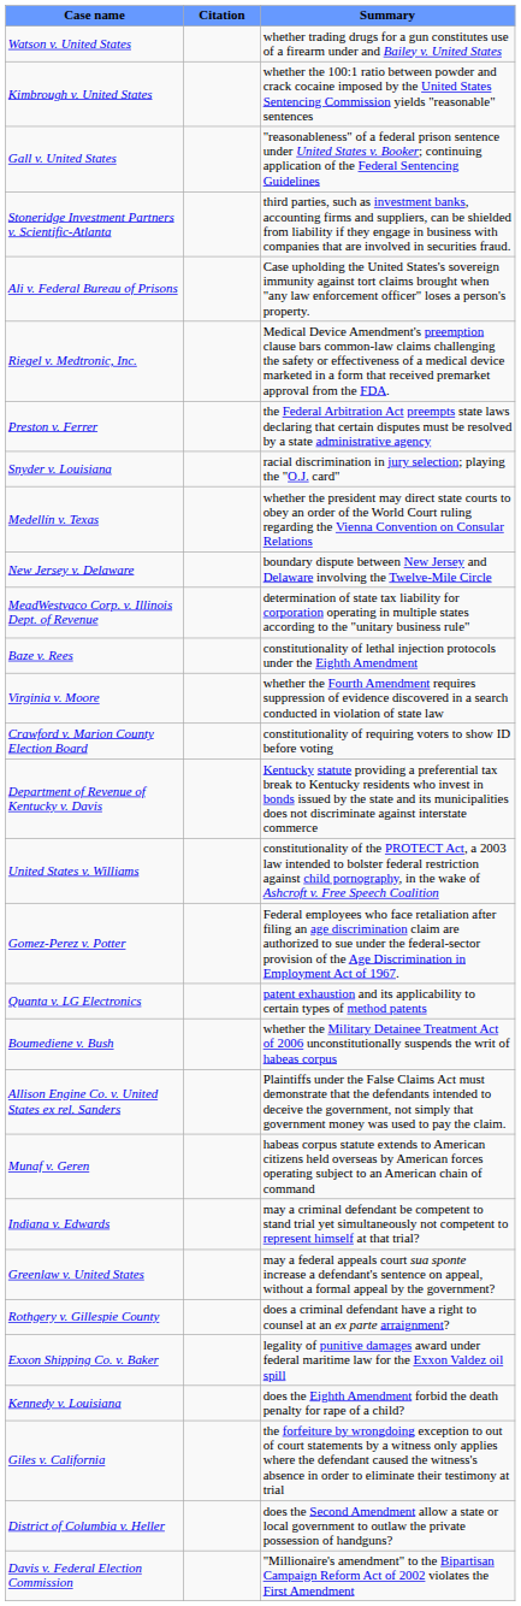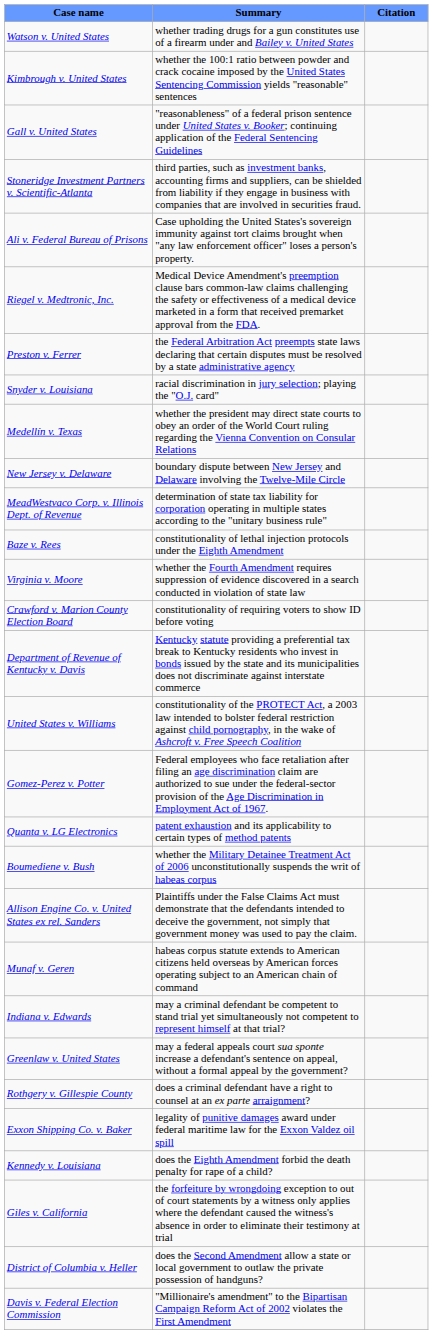 <table class="wikitable" style="margin:auto;width:100%">
 <tr>
 <th style="background:#69f;">Case name</th>
+<th style="background:#69f; width:50%;">Summary</th>
 <th style="background:#69f; width:15%;">Citation</th>
-<th style="background:#69f; width:50%;">Summary</th>
 </tr>
 <tr>
 <td><em><a href='#'>Watson v. United States</a></em></td>
+<td>whether trading drugs for a gun constitutes use of a firearm under  and <em><a href='#'>Bailey v. United States</a></em></td>
 <td></td>
-<td>whether trading drugs for a gun constitutes use of a firearm under  and <em><a href='#'>Bailey v. United States</a></em></td>
 </tr>
 <tr>
 <td><em><a href='#'>Kimbrough v. United States</a></em></td>
+<td>whether the 100:1 ratio between powder and crack cocaine imposed by the <a href='#'>United States Sentencing Commission</a> yields "reasonable" sentences</td>
 <td></td>
-<td>whether the 100:1 ratio between powder and crack cocaine imposed by the <a href='#'>United States Sentencing Commission</a> yields "reasonable" sentences</td>
 </tr>
 <tr>
 <td><em><a href='#'>Gall v. United States</a></em></td>
+<td>"reasonableness" of a federal prison sentence under <em><a href='#'>United States v. Booker</a></em>; continuing application of the <a href='#'>Federal Sentencing Guidelines</a></td>
 <td></td>
-<td>"reasonableness" of a federal prison sentence under <em><a href='#'>United States v. Booker</a></em>; continuing application of the <a href='#'>Federal Sentencing Guidelines</a></td>
 </tr>
 <tr>
 <td><em><a href='#'>Stoneridge Investment Partners v. Scientific-Atlanta</a></em></td>
+<td>third parties, such as <a href='#'>investment banks</a>, accounting firms and suppliers, can be shielded from liability if they engage in business with companies that are involved in securities fraud.</td>
 <td></td>
-<td>third parties, such as <a href='#'>investment banks</a>, accounting firms and suppliers, can be shielded from liability if they engage in business with companies that are involved in securities fraud.</td>
 </tr>
 <tr>
 <td><em><a href='#'>Ali v. Federal Bureau of Prisons</a></em></td>
+<td>Case upholding the United States's sovereign immunity against tort claims brought when "any law enforcement officer" loses a person's property.</td>
 <td></td>
-<td>Case upholding the United States's sovereign immunity against tort claims brought when "any law enforcement officer" loses a person's property.</td>
 </tr>
 <tr>
 <td><em><a href='#'>Riegel v. Medtronic, Inc.</a></em></td>
+<td>Medical Device Amendment's <a href='#'>preemption</a> clause bars common-law claims challenging the safety or effectiveness of a medical device marketed in a form that received premarket approval from the <a href='#'>FDA</a>.</td>
 <td></td>
-<td>Medical Device Amendment's <a href='#'>preemption</a> clause bars common-law claims challenging the safety or effectiveness of a medical device marketed in a form that received premarket approval from the <a href='#'>FDA</a>.</td>
 </tr>
 <tr>
 <td><em><a href='#'>Preston v. Ferrer</a></em></td>
+<td>the <a href='#'>Federal Arbitration Act</a> <a href='#'>preempts</a> state laws declaring that certain disputes must be resolved by a state <a href='#'>administrative agency</a></td>
 <td></td>
-<td>the <a href='#'>Federal Arbitration Act</a> <a href='#'>preempts</a> state laws declaring that certain disputes must be resolved by a state <a href='#'>administrative agency</a></td>
 </tr>
 <tr>
 <td><em><a href='#'>Snyder v. Louisiana</a></em></td>
+<td>racial discrimination in <a href='#'>jury selection</a>; playing the "<a href='#'>O.J.</a> card"</td>
 <td></td>
-<td>racial discrimination in <a href='#'>jury selection</a>; playing the "<a href='#'>O.J.</a> card"</td>
 </tr>
 <tr>
 <td><em><a href='#'>Medellín v. Texas</a></em></td>
+<td>whether the president may direct state courts to obey an order of the World Court ruling regarding the <a href='#'>Vienna Convention on Consular Relations</a></td>
 <td></td>
-<td>whether the president may direct state courts to obey an order of the World Court ruling regarding the <a href='#'>Vienna Convention on Consular Relations</a></td>
 </tr>
 <tr>
 <td><em><a href='#'>New Jersey v. Delaware</a></em></td>
+<td>boundary dispute between <a href='#'>New Jersey</a> and <a href='#'>Delaware</a> involving the <a href='#'>Twelve-Mile Circle</a></td>
 <td></td>
-<td>boundary dispute between <a href='#'>New Jersey</a> and <a href='#'>Delaware</a> involving the <a href='#'>Twelve-Mile Circle</a></td>
 </tr>
 <tr>
 <td><em><a href='#'>MeadWestvaco Corp. v. Illinois Dept. of Revenue</a></em></td>
+<td>determination of state tax liability for <a href='#'>corporation</a> operating in multiple states according to the "unitary business rule"</td>
 <td></td>
-<td>determination of state tax liability for <a href='#'>corporation</a> operating in multiple states according to the "unitary business rule"</td>
 </tr>
 <tr>
 <td><em><a href='#'>Baze v. Rees</a></em></td>
+<td>constitutionality of lethal injection protocols under the <a href='#'>Eighth Amendment</a></td>
 <td></td>
-<td>constitutionality of lethal injection protocols under the <a href='#'>Eighth Amendment</a></td>
 </tr>
 <tr>
 <td><em><a href='#'>Virginia v. Moore</a></em></td>
+<td>whether the <a href='#'>Fourth Amendment</a> requires suppression of evidence discovered in a search conducted in violation of state law</td>
 <td></td>
-<td>whether the <a href='#'>Fourth Amendment</a> requires suppression of evidence discovered in a search conducted in violation of state law</td>
 </tr>
 <tr>
 <td><em><a href='#'>Crawford v. Marion County Election Board</a></em></td>
+<td>constitutionality of requiring voters to show ID before voting</td>
 <td></td>
-<td>constitutionality of requiring voters to show ID before voting</td>
 </tr>
 <tr>
 <td><em><a href='#'>Department of Revenue of Kentucky v. Davis</a></em></td>
+<td><a href='#'>Kentucky</a> <a href='#'>statute</a> providing a preferential tax break to Kentucky residents who invest in <a href='#'>bonds</a> issued by the state and its municipalities does not discriminate against interstate commerce</td>
 <td></td>
-<td><a href='#'>Kentucky</a> <a href='#'>statute</a> providing a preferential tax break to Kentucky residents who invest in <a href='#'>bonds</a> issued by the state and its municipalities does not discriminate against interstate commerce</td>
 </tr>
 <tr>
 <td><em><a href='#'>United States v. Williams</a></em></td>
+<td>constitutionality of the <a href='#'>PROTECT Act</a>, a 2003 law intended to bolster federal restriction against <a href='#'>child pornography</a>, in the wake of <em><a href='#'>Ashcroft v. Free Speech Coalition</a></em></td>
 <td></td>
-<td>constitutionality of the <a href='#'>PROTECT Act</a>, a 2003 law intended to bolster federal restriction against <a href='#'>child pornography</a>, in the wake of <em><a href='#'>Ashcroft v. Free Speech Coalition</a></em></td>
 </tr>
 <tr>
 <td><em><a href='#'>Gomez-Perez v. Potter</a></em></td>
+<td>Federal employees who face retaliation after filing an <a href='#'>age discrimination</a> claim are authorized to sue under the federal-sector provision of the <a href='#'>Age Discrimination in Employment Act of 1967</a>.</td>
 <td></td>
-<td>Federal employees who face retaliation after filing an <a href='#'>age discrimination</a> claim are authorized to sue under the federal-sector provision of the <a href='#'>Age Discrimination in Employment Act of 1967</a>.</td>
 </tr>
 <tr>
 <td><em><a href='#'>Quanta v. LG Electronics</a></em></td>
+<td><a href='#'>patent exhaustion</a> and its applicability to certain types of <a href='#'>method patents</a></td>
 <td></td>
-<td><a href='#'>patent exhaustion</a> and its applicability to certain types of <a href='#'>method patents</a></td>
 </tr>
 <tr>
 <td><em><a href='#'>Boumediene v. Bush</a></em></td>
+<td>whether the <a href='#'>Military Detainee Treatment Act of 2006</a> unconstitutionally suspends the writ of <a href='#'>habeas corpus</a></td>
 <td></td>
-<td>whether the <a href='#'>Military Detainee Treatment Act of 2006</a> unconstitutionally suspends the writ of <a href='#'>habeas corpus</a></td>
 </tr>
 <tr>
 <td><em><a href='#'>Allison Engine Co. v. United States ex rel. Sanders</a></em></td>
+<td>Plaintiffs under the False Claims Act must demonstrate that the defendants intended to deceive the government, not simply that government money was used to pay the claim.</td>
 <td></td>
-<td>Plaintiffs under the False Claims Act must demonstrate that the defendants intended to deceive the government, not simply that government money was used to pay the claim.</td>
 </tr>
 <tr>
 <td><em><a href='#'>Munaf v. Geren</a></em></td>
+<td>habeas corpus statute extends to American citizens held overseas by American forces operating subject to an American chain of command</td>
 <td></td>
-<td>habeas corpus statute extends to American citizens held overseas by American forces operating subject to an American chain of command</td>
 </tr>
 <tr>
 <td><em><a href='#'>Indiana v. Edwards</a></em></td>
+<td>may a criminal defendant be competent to stand trial yet simultaneously not competent to <a href='#'>represent himself</a> at that trial?</td>
 <td></td>
-<td>may a criminal defendant be competent to stand trial yet simultaneously not competent to <a href='#'>represent himself</a> at that trial?</td>
 </tr>
 <tr>
 <td><em><a href='#'>Greenlaw v. United States</a></em></td>
+<td>may a federal appeals court <em>sua sponte</em> increase a defendant's sentence on appeal, without a formal appeal by the government?</td>
 <td></td>
-<td>may a federal appeals court <em>sua sponte</em> increase a defendant's sentence on appeal, without a formal appeal by the government?</td>
 </tr>
 <tr>
 <td><em><a href='#'>Rothgery v. Gillespie County</a></em></td>
+<td>does a criminal defendant have a right to counsel at an <em>ex parte</em> <a href='#'>arraignment</a>?</td>
 <td></td>
-<td>does a criminal defendant have a right to counsel at an <em>ex parte</em> <a href='#'>arraignment</a>?</td>
 </tr>
 <tr>
 <td><em><a href='#'>Exxon Shipping Co. v. Baker</a></em></td>
+<td>legality of <a href='#'>punitive damages</a> award under federal maritime law for the <a href='#'>Exxon Valdez oil spill</a></td>
 <td></td>
-<td>legality of <a href='#'>punitive damages</a> award under federal maritime law for the <a href='#'>Exxon Valdez oil spill</a></td>
 </tr>
 <tr>
 <td><em><a href='#'>Kennedy v. Louisiana</a></em></td>
+<td>does the <a href='#'>Eighth Amendment</a> forbid the death penalty for rape of a child?</td>
 <td></td>
-<td>does the <a href='#'>Eighth Amendment</a> forbid the death penalty for rape of a child?</td>
 </tr>
 <tr>
 <td><em><a href='#'>Giles v. California</a></em></td>
+<td>the <a href='#'>forfeiture by wrongdoing</a> exception to out of court statements by a witness only applies where the defendant caused the witness's absence in order to eliminate their testimony at trial</td>
 <td></td>
-<td>the <a href='#'>forfeiture by wrongdoing</a> exception to out of court statements by a witness only applies where the defendant caused the witness's absence in order to eliminate their testimony at trial</td>
 </tr>
 <tr>
 <td><em><a href='#'>District of Columbia v. Heller</a></em></td>
+<td>does the <a href='#'>Second Amendment</a> allow a state or local government to outlaw the private possession of handguns?</td>
 <td></td>
-<td>does the <a href='#'>Second Amendment</a> allow a state or local government to outlaw the private possession of handguns?</td>
 </tr>
 <tr>
 <td><em><a href='#'>Davis v. Federal Election Commission</a></em></td>
+<td>"Millionaire's amendment" to the <a href='#'>Bipartisan Campaign Reform Act of 2002</a> violates the <a href='#'>First Amendment</a></td>
 <td></td>
-<td>"Millionaire's amendment" to the <a href='#'>Bipartisan Campaign Reform Act of 2002</a> violates the <a href='#'>First Amendment</a></td>
 </tr>
 </table>
